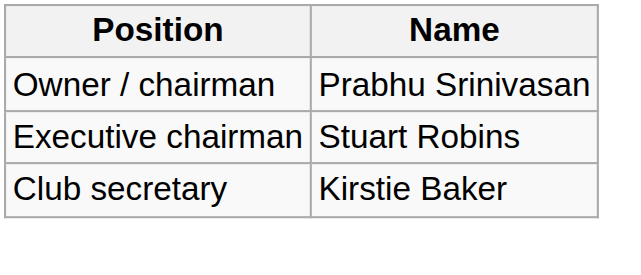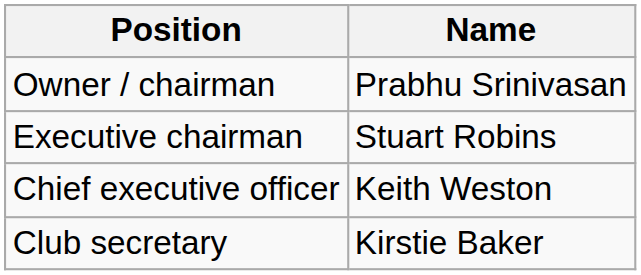 <table class="wikitable">
 <tr>
 <th>Position</th>
 <th>Name</th>
 </tr>
 <tr>
 <td>Owner / chairman</td>
 <td>Prabhu Srinivasan</td>
 </tr>
 <tr>
 <td>Executive chairman</td>
 <td>Stuart Robins</td>
 </tr>
 <tr>
+<td>Chief executive officer</td>
+<td>Keith Weston</td>
+</tr>
+<tr>
 <td>Club secretary</td>
 <td>Kirstie Baker</td>
 </tr>
 </table>
